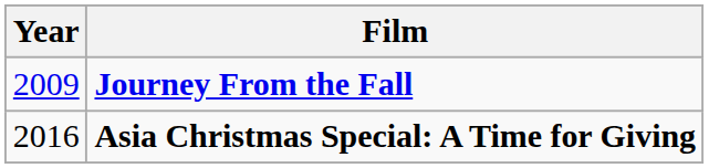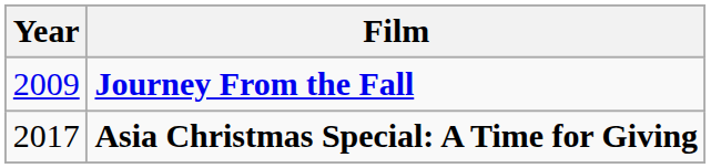 <table class="wikitable" border="1">
 <tr>
 <th>Year</th>
 <th>Film</th>
 </tr>
 <tr>
 <td><a href='#'>2009</a></td>
 <td><strong><a href='#'>Journey From the Fall</a></strong></td>
 </tr>
 <tr>
-<td>2016</td>
+<td>2017</td>
 <td><strong>Asia Christmas Special: A Time for Giving</strong></td>
 </tr>
 </table>
